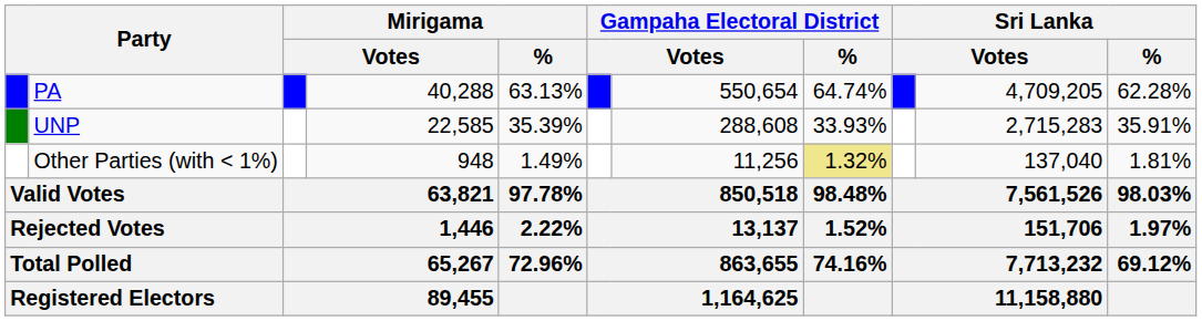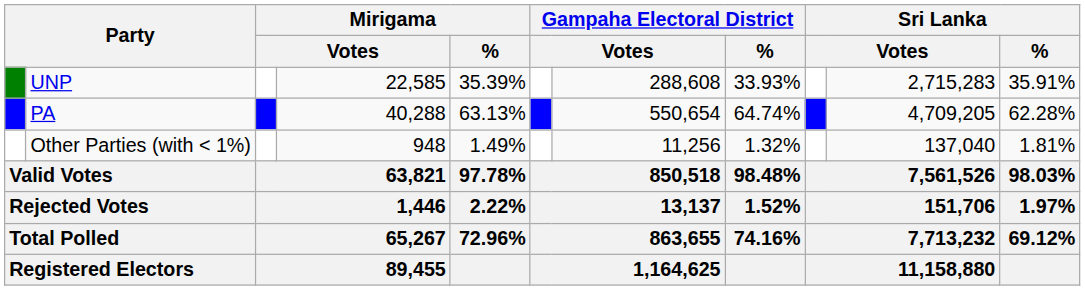 <table class="wikitable">
 <tr>
 <th colspan="2" width="144px"rowspan="2">Party</th>
 <th colspan="3" width="216px">Mirigama</th>
 <th colspan="3" width="216px"><a href='#'>Gampaha Electoral District</a></th>
 <th colspan="3" width="216px">Sri Lanka</th>
 </tr>
 <tr>
 <th colspan="2" width="144px">Votes</th>
 <th>%</th>
 <th colspan="2" width="144px">Votes</th>
 <th>%</th>
 <th colspan="2" width="144px">Votes</th>
 <th>%</th>
 </tr>
 <tr>
+<td style="background-color:green;" width="10px"></td>
+<td style="text-align:left;"><a href='#'>UNP</a></td>
+<td style="background-color:white;" width="10px"></td>
+<td style="text-align:right;">22,585</td>
+<td style="text-align:right;">35.39%</td>
+<td style="background-color:white;" width="10px"></td>
+<td style="text-align:right;">288,608</td>
+<td style="text-align:right;">33.93%</td>
+<td style="background-color:white;" width="10px"></td>
+<td style="text-align:right;">2,715,283</td>
+<td style="text-align:right;">35.91%</td>
+</tr>
+<tr>
 <td style="background-color:blue;" width="10px"></td>
 <td style="text-align:left;"><a href='#'>PA</a></td>
 <td style="background-color:blue;" width="10px"></td>
 <td style="text-align:right;">40,288</td>
 <td style="text-align:right;">63.13%</td>
 <td style="background-color:blue;" width="10px"></td>
 <td style="text-align:right;">550,654</td>
 <td style="text-align:right;">64.74%</td>
 <td style="background-color:blue;" width="10px"></td>
 <td style="text-align:right;">4,709,205</td>
 <td style="text-align:right;">62.28%</td>
 </tr>
 <tr>
-<td style="background-color:green;" width="10px"></td>
-<td style="text-align:left;"><a href='#'>UNP</a></td>
-<td style="background-color:white;" width="10px"></td>
-<td style="text-align:right;">22,585</td>
-<td style="text-align:right;">35.39%</td>
-<td style="background-color:white;" width="10px"></td>
-<td style="text-align:right;">288,608</td>
-<td style="text-align:right;">33.93%</td>
-<td style="background-color:white;" width="10px"></td>
-<td style="text-align:right;">2,715,283</td>
-<td style="text-align:right;">35.91%</td>
-</tr>
-<tr>
 <td style="background-color:white;" width="10px"></td>
 <td style="text-align:left;">Other Parties (with < 1%)</td>
 <td style="background-color:white;" width="10px"></td>
 <td style="text-align:right;">948</td>
 <td style="text-align:right;">1.49%</td>
 <td style="background-color:white;" width="10px"></td>
 <td style="text-align:right;">11,256</td>
-<td style="background: khaki; text-align:right;">1.32%</td>
+<td style="text-align:right;">1.32%</td>
 <td style="background-color:white;" width="10px"></td>
 <td style="text-align:right;">137,040</td>
 <td style="text-align:right;">1.81%</td>
 </tr>
 <tr>
 <th colspan="2" width="144px"style="text-align:left;">Valid Votes</th>
 <th style="text-align:right;"colspan="2" width="144px">63,821</th>
 <th style="text-align:right;">97.78%</th>
 <th style="text-align:right;"colspan="2" width="144px">850,518</th>
 <th style="text-align:right;">98.48%</th>
 <th style="text-align:right;"colspan="2" width="144px">7,561,526</th>
 <th style="text-align:right;">98.03%</th>
 </tr>
 <tr>
 <th colspan="2" width="144px"style="text-align:left;">Rejected Votes</th>
 <th style="text-align:right;"colspan="2" width="144px">1,446</th>
 <th style="text-align:right;">2.22%</th>
 <th style="text-align:right;"colspan="2" width="144px">13,137</th>
 <th style="text-align:right;">1.52%</th>
 <th style="text-align:right;"colspan="2" width="144px">151,706</th>
 <th style="text-align:right;">1.97%</th>
 </tr>
 <tr>
 <th colspan="2" width="144px"style="text-align:left;">Total Polled</th>
 <th style="text-align:right;"colspan="2" width="144px">65,267</th>
 <th style="text-align:right;">72.96%</th>
 <th style="text-align:right;"colspan="2" width="144px">863,655</th>
 <th style="text-align:right;">74.16%</th>
 <th style="text-align:right;"colspan="2" width="144px">7,713,232</th>
 <th style="text-align:right;">69.12%</th>
 </tr>
 <tr>
 <th colspan="2" width="144px"style="text-align:left;">Registered Electors</th>
 <th style="text-align:right;"colspan="2" width="144px">89,455</th>
 <th></th>
 <th style="text-align:right;"colspan="2" width="144px">1,164,625</th>
 <th></th>
 <th style="text-align:right;"colspan="2" width="144px">11,158,880</th>
 <th></th>
 </tr>
 </table>
